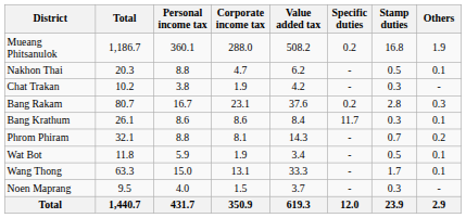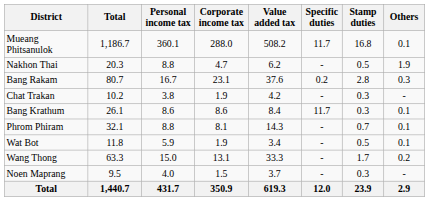 <table class="wikitable sortable">
 <tr>
 <th style="width:130px;">District</th>
 <th style="width:80px;">Total</th>
 <th style="width:80px;">Personal income tax</th>
 <th style="width:80px;">Corporate income tax</th>
 <th style="width:80px;">Value added tax</th>
 <th style="width:60px;">Specific duties</th>
 <th style="width:60px;">Stamp duties</th>
 <th style="width:60px;">Others</th>
 </tr>
 <tr>
 <td>Mueang Phitsanulok</td>
 <td style="text-align:center;">1,186.7</td>
 <td style="text-align:center;">360.1</td>
 <td style="text-align:center;">288.0</td>
 <td style="text-align:center;">508.2</td>
-<td style="text-align:center;">0.2</td>
+<td style="text-align:center;">11.7</td>
 <td style="text-align:center;">16.8</td>
-<td style="text-align:center;">1.9</td>
+<td style="text-align:center;">0.1</td>
 </tr>
 <tr>
 <td>Nakhon Thai</td>
 <td style="text-align:center;">20.3</td>
 <td style="text-align:center;">8.8</td>
 <td style="text-align:center;">4.7</td>
 <td style="text-align:center;">6.2</td>
 <td style="text-align:center;">-</td>
 <td style="text-align:center;">0.5</td>
-<td style="text-align:center;">0.1</td>
+<td style="text-align:center;">1.9</td>
+</tr>
+<tr>
+<td>Bang Rakam</td>
+<td style="text-align:center;">80.7</td>
+<td style="text-align:center;">16.7</td>
+<td style="text-align:center;">23.1</td>
+<td style="text-align:center;">37.6</td>
+<td style="text-align:center;">0.2</td>
+<td style="text-align:center;">2.8</td>
+<td style="text-align:center;">0.3</td>
 </tr>
 <tr>
 <td>Chat Trakan</td>
 <td style="text-align:center;">10.2</td>
 <td style="text-align:center;">3.8</td>
 <td style="text-align:center;">1.9</td>
 <td style="text-align:center;">4.2</td>
 <td style="text-align:center;">-</td>
 <td style="text-align:center;">0.3</td>
 <td style="text-align:center;">-</td>
-</tr>
-<tr>
-<td>Bang Rakam</td>
-<td style="text-align:center;">80.7</td>
-<td style="text-align:center;">16.7</td>
-<td style="text-align:center;">23.1</td>
-<td style="text-align:center;">37.6</td>
-<td style="text-align:center;">0.2</td>
-<td style="text-align:center;">2.8</td>
-<td style="text-align:center;">0.3</td>
 </tr>
 <tr>
 <td>Bang Krathum</td>
 <td style="text-align:center;">26.1</td>
 <td style="text-align:center;">8.6</td>
 <td style="text-align:center;">8.6</td>
 <td style="text-align:center;">8.4</td>
 <td style="text-align:center;">11.7</td>
 <td style="text-align:center;">0.3</td>
 <td style="text-align:center;">0.1</td>
 </tr>
 <tr>
 <td>Phrom Phiram</td>
 <td style="text-align:center;">32.1</td>
 <td style="text-align:center;">8.8</td>
 <td style="text-align:center;">8.1</td>
 <td style="text-align:center;">14.3</td>
 <td style="text-align:center;">-</td>
 <td style="text-align:center;">0.7</td>
-<td style="text-align:center;">0.2</td>
+<td style="text-align:center;">0.1</td>
 </tr>
 <tr>
 <td>Wat Bot</td>
 <td style="text-align:center;">11.8</td>
 <td style="text-align:center;">5.9</td>
 <td style="text-align:center;">1.9</td>
 <td style="text-align:center;">3.4</td>
 <td style="text-align:center;">-</td>
 <td style="text-align:center;">0.5</td>
 <td style="text-align:center;">0.1</td>
 </tr>
 <tr>
 <td>Wang Thong</td>
 <td style="text-align:center;">63.3</td>
 <td style="text-align:center;">15.0</td>
 <td style="text-align:center;">13.1</td>
 <td style="text-align:center;">33.3</td>
 <td style="text-align:center;">-</td>
 <td style="text-align:center;">1.7</td>
-<td style="text-align:center;">0.1</td>
+<td style="text-align:center;">0.2</td>
 </tr>
 <tr>
 <td>Noen Maprang</td>
 <td style="text-align:center;">9.5</td>
 <td style="text-align:center;">4.0</td>
 <td style="text-align:center;">1.5</td>
 <td style="text-align:center;">3.7</td>
 <td style="text-align:center;">-</td>
 <td style="text-align:center;">0.3</td>
 <td style="text-align:center;">-</td>
 </tr>
 <tr>
 <th>Total</th>
 <th>1,440.7</th>
 <th>431.7</th>
 <th>350.9</th>
 <th>619.3</th>
 <th>12.0</th>
 <th>23.9</th>
 <th>2.9</th>
 </tr>
 </table>
